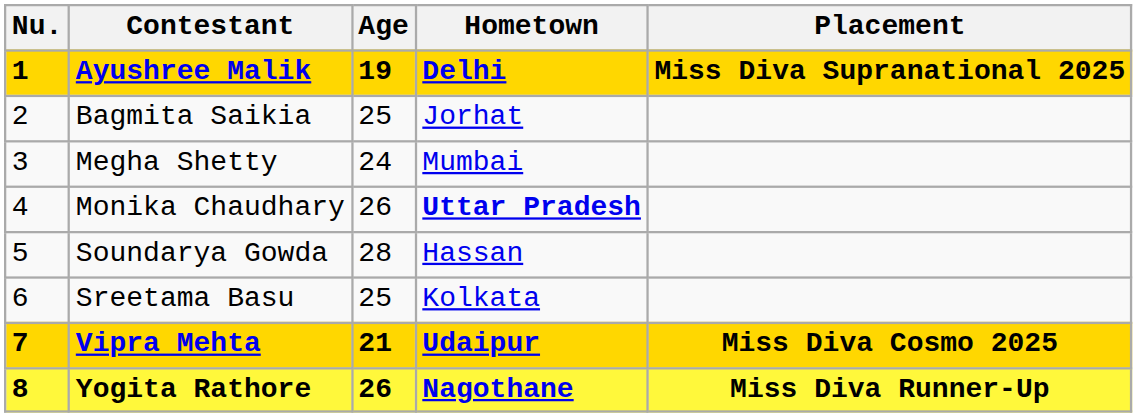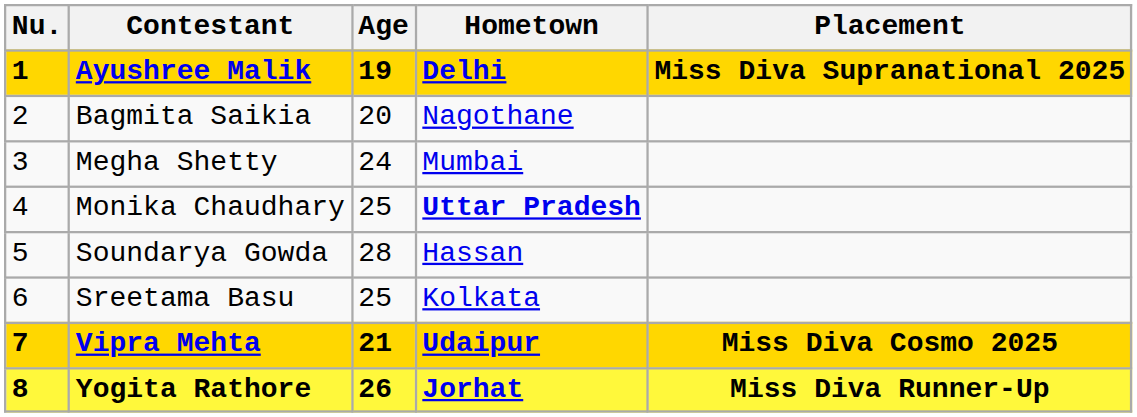 <table class="wikitable sortable" style="font-size:95%;">
 <tr>
 <th scope="col";>Nu.</th>
 <th scope="col">Contestant</th>
 <th scope="col">Age</th>
 <th scope="col">Hometown</th>
 <th scope="col">Placement</th>
 </tr>
 <tr style="background-color:gold ; font-weight: bold">
 <td>1</td>
 <td><a href='#'>Ayushree Malik</a></td>
 <td>19</td>
 <td><a href='#'>Delhi</a></td>
 <td align="center">Miss Diva Supranational 2025</td>
 </tr>
 <tr>
 <td>2</td>
 <td>Bagmita Saikia </td>
-<td>25</td>
-<td><a href='#'>Jorhat</a></td>
+<td>20</td>
+<td><a href='#'>Nagothane</a></td>
 <td></td>
 </tr>
 <tr>
 <td>3</td>
 <td>Megha Shetty</td>
 <td>24</td>
 <td><a href='#'>Mumbai</a></td>
 <td></td>
 </tr>
 <tr>
 <td>4</td>
 <td>Monika Chaudhary</td>
-<td>26</td>
+<td>25</td>
 <td><strong><a href='#'>Uttar Pradesh</a></strong></td>
 <td></td>
 </tr>
 <tr>
 <td>5</td>
 <td>Soundarya Gowda</td>
 <td>28</td>
 <td><a href='#'>Hassan</a></td>
 <td></td>
 </tr>
 <tr>
 <td>6</td>
 <td>Sreetama Basu</td>
 <td>25</td>
 <td><a href='#'>Kolkata</a></td>
 <td></td>
 </tr>
 <tr style="background-color:gold ; font-weight: bold">
 <td>7</td>
 <td><a href='#'>Vipra Mehta</a></td>
 <td>21</td>
 <td><a href='#'>Udaipur</a></td>
 <td align="center">Miss Diva Cosmo 2025</td>
 </tr>
 <tr style="background-color:#FFF83B ; font-weight: bold">
 <td>8</td>
 <td>Yogita Rathore</td>
 <td>26</td>
-<td><a href='#'>Nagothane</a></td>
+<td><a href='#'>Jorhat</a></td>
 <td align="center">Miss Diva Runner-Up</td>
 </tr>
 </table>
